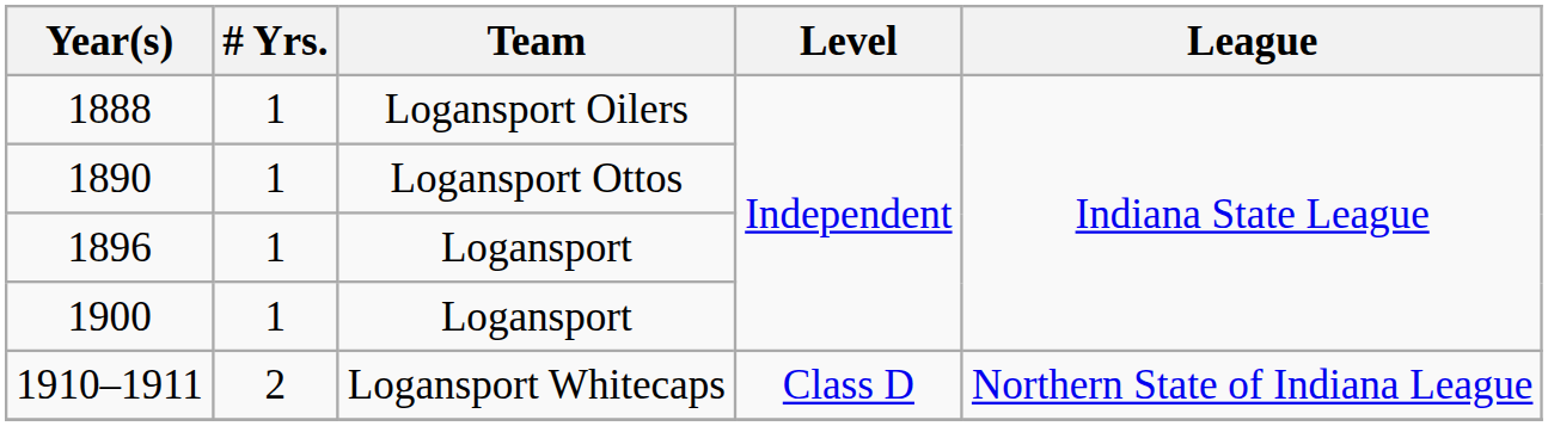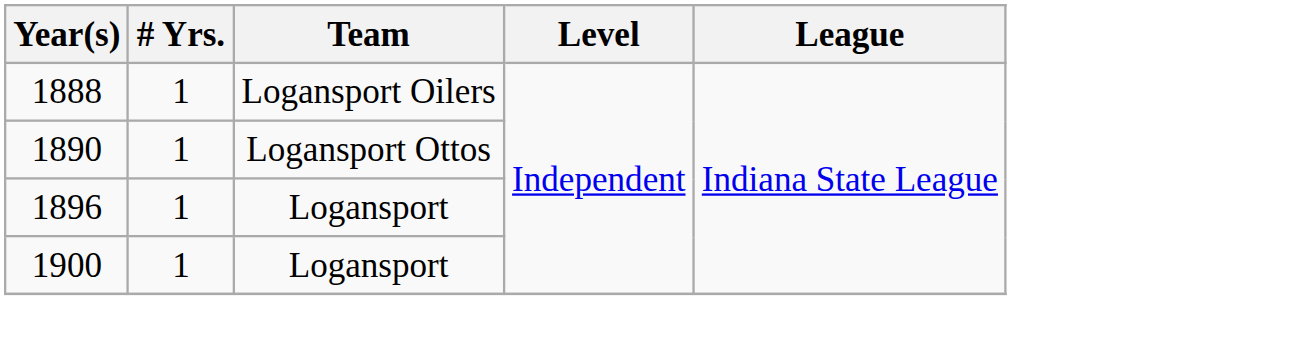 <table class="wikitable" style="text-align:center; font-size: 95%;">
 <tr>
 <th>Year(s)</th>
 <th># Yrs.</th>
 <th>Team</th>
 <th>Level</th>
 <th>League</th>
 </tr>
 <tr>
 <td>1888</td>
 <td>1</td>
 <td>Logansport Oilers</td>
 <td rowspan=4><a href='#'>Independent</a></td>
 <td rowspan=4><a href='#'>Indiana State League</a></td>
 </tr>
 <tr>
 <td>1890</td>
 <td>1</td>
 <td>Logansport Ottos</td>
 </tr>
 <tr>
 <td>1896</td>
 <td>1</td>
 <td>Logansport</td>
 </tr>
 <tr>
 <td>1900</td>
 <td>1</td>
 <td>Logansport</td>
 </tr>
 <tr>
-<td>1910–1911</td>
-<td>2</td>
-<td>Logansport Whitecaps</td>
-<td><a href='#'>Class D</a></td>
-<td><a href='#'>Northern State of Indiana League</a></td>
-</tr>
-<tr>
 </tr>
 </table>
